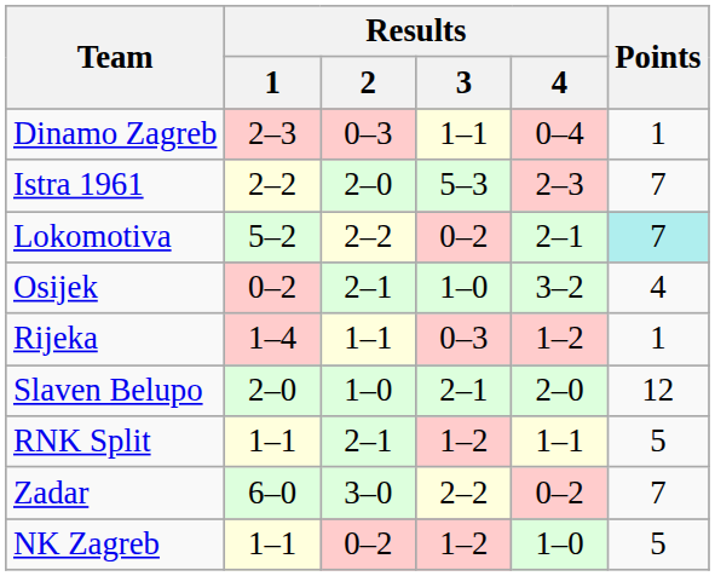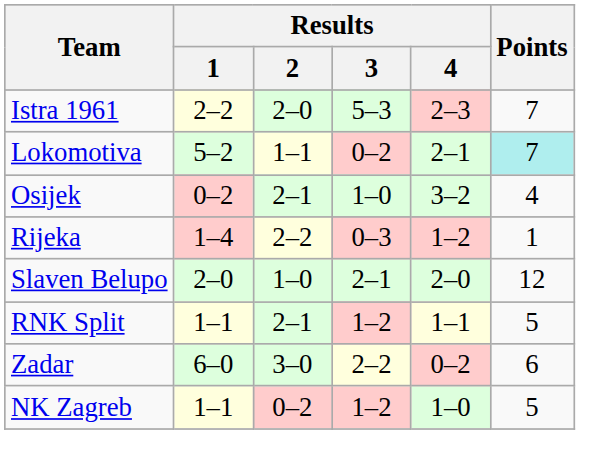 <table class="wikitable" style="text-align:center">
 <tr>
 <th rowspan=2>Team</th>
 <th colspan=4>Results</th>
 <th rowspan=2>Points</th>
 </tr>
 <tr>
 <th width=40>1</th>
 <th width=40>2</th>
 <th width=40>3</th>
 <th width=40>4</th>
 </tr>
 <tr>
-<td align=left><a href='#'>Dinamo Zagreb</a></td>
-<td bgcolor=#ffcccc>2–3</td>
-<td bgcolor=#ffcccc>0–3</td>
-<td bgcolor=#ffffdd>1–1</td>
-<td bgcolor=#ffcccc>0–4</td>
-<td>1</td>
-</tr>
-<tr>
 <td align=left><a href='#'>Istra 1961</a></td>
 <td bgcolor=#ffffdd>2–2</td>
 <td bgcolor=#ddffdd>2–0</td>
 <td bgcolor=#ddffdd>5–3</td>
 <td bgcolor=#ffcccc>2–3</td>
 <td>7</td>
 </tr>
 <tr>
 <td align=left><a href='#'>Lokomotiva</a></td>
 <td bgcolor=#ddffdd>5–2</td>
-<td bgcolor=#ffffdd>2–2</td>
+<td bgcolor=#ffffdd>1–1</td>
 <td bgcolor=#ffcccc>0–2</td>
 <td bgcolor=#ddffdd>2–1</td>
 <td style="background: paleturquoise;">7</td>
 </tr>
 <tr>
 <td align=left><a href='#'>Osijek</a></td>
 <td bgcolor=#ffcccc>0–2</td>
 <td bgcolor=#ddffdd>2–1</td>
 <td bgcolor=#ddffdd>1–0</td>
 <td bgcolor=#ddffdd>3–2</td>
 <td>4</td>
 </tr>
 <tr>
 <td align=left><a href='#'>Rijeka</a></td>
 <td bgcolor=#ffcccc>1–4</td>
-<td bgcolor=#ffffdd>1–1</td>
+<td bgcolor=#ffffdd>2–2</td>
 <td bgcolor=#ffcccc>0–3</td>
 <td bgcolor=#ffcccc>1–2</td>
 <td>1</td>
 </tr>
 <tr>
 <td align=left><a href='#'>Slaven Belupo</a></td>
 <td bgcolor=#ddffdd>2–0</td>
 <td bgcolor=#ddffdd>1–0</td>
 <td bgcolor=#ddffdd>2–1</td>
 <td bgcolor=#ddffdd>2–0</td>
 <td>12</td>
 </tr>
 <tr>
 <td align=left><a href='#'>RNK Split</a></td>
 <td bgcolor=#ffffdd>1–1</td>
 <td bgcolor=#ddffdd>2–1</td>
 <td bgcolor=#ffcccc>1–2</td>
 <td bgcolor=#ffffdd>1–1</td>
 <td>5</td>
 </tr>
 <tr>
 <td align=left><a href='#'>Zadar</a></td>
 <td bgcolor=#ddffdd>6–0</td>
 <td bgcolor=#ddffdd>3–0</td>
 <td bgcolor=#ffffdd>2–2</td>
 <td bgcolor=#ffcccc>0–2</td>
-<td>7</td>
+<td>6</td>
 </tr>
 <tr>
 <td align=left><a href='#'>NK Zagreb</a></td>
 <td bgcolor=#ffffdd>1–1</td>
 <td bgcolor=#ffcccc>0–2</td>
 <td bgcolor=#ffcccc>1–2</td>
 <td bgcolor=#ddffdd>1–0</td>
 <td>5</td>
 </tr>
 </table>
